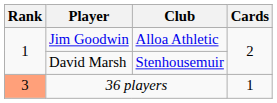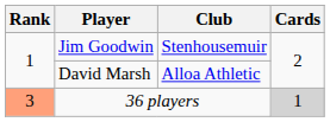 <table class="wikitable" style="text-align:center">
 <tr>
 <th>Rank</th>
 <th>Player</th>
 <th>Club</th>
 <th>Cards</th>
 </tr>
 <tr>
 <td rowspan="2">1</td>
 <td align="left"> <a href='#'>Jim Goodwin</a></td>
-<td align="left"><a href='#'>Alloa Athletic</a></td>
+<td align="left"><a href='#'>Stenhousemuir</a></td>
 <td rowspan="2">2</td>
 </tr>
 <tr>
 <td align="left"> David Marsh</td>
-<td align="left"><a href='#'>Stenhousemuir</a></td>
+<td align="left"><a href='#'>Alloa Athletic</a></td>
 </tr>
 <tr>
 <td style="background: lightsalmon;">3</td>
 <td colspan="2"><em>36 players</em></td>
-<td>1</td>
+<td style="background: lightgrey;">1</td>
 </tr>
 </table>
